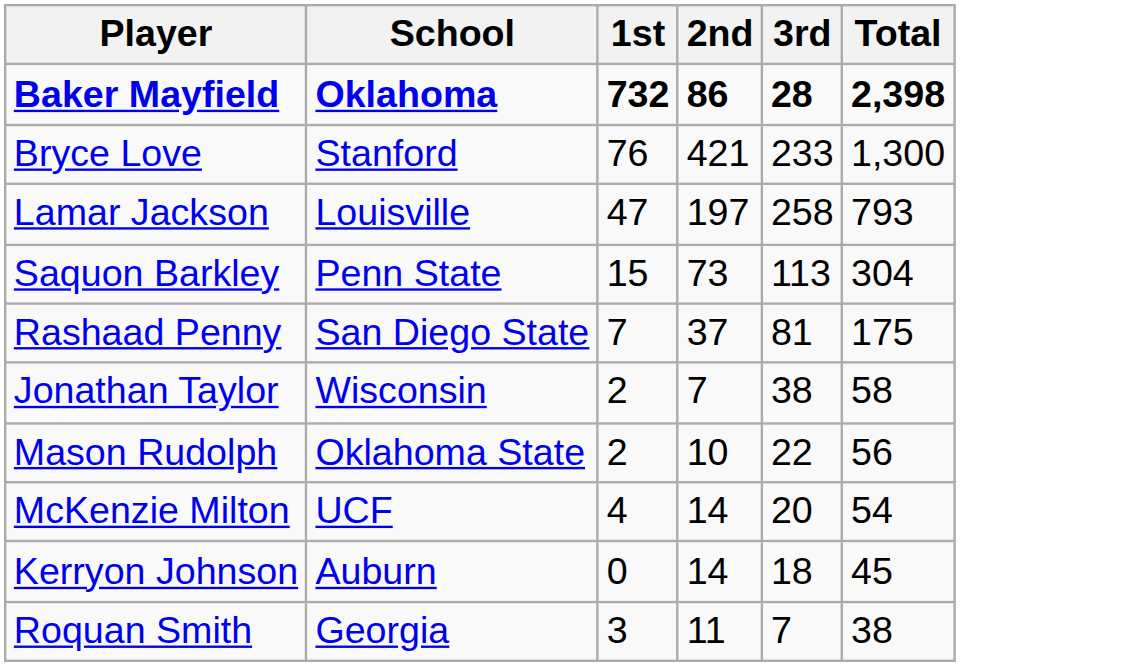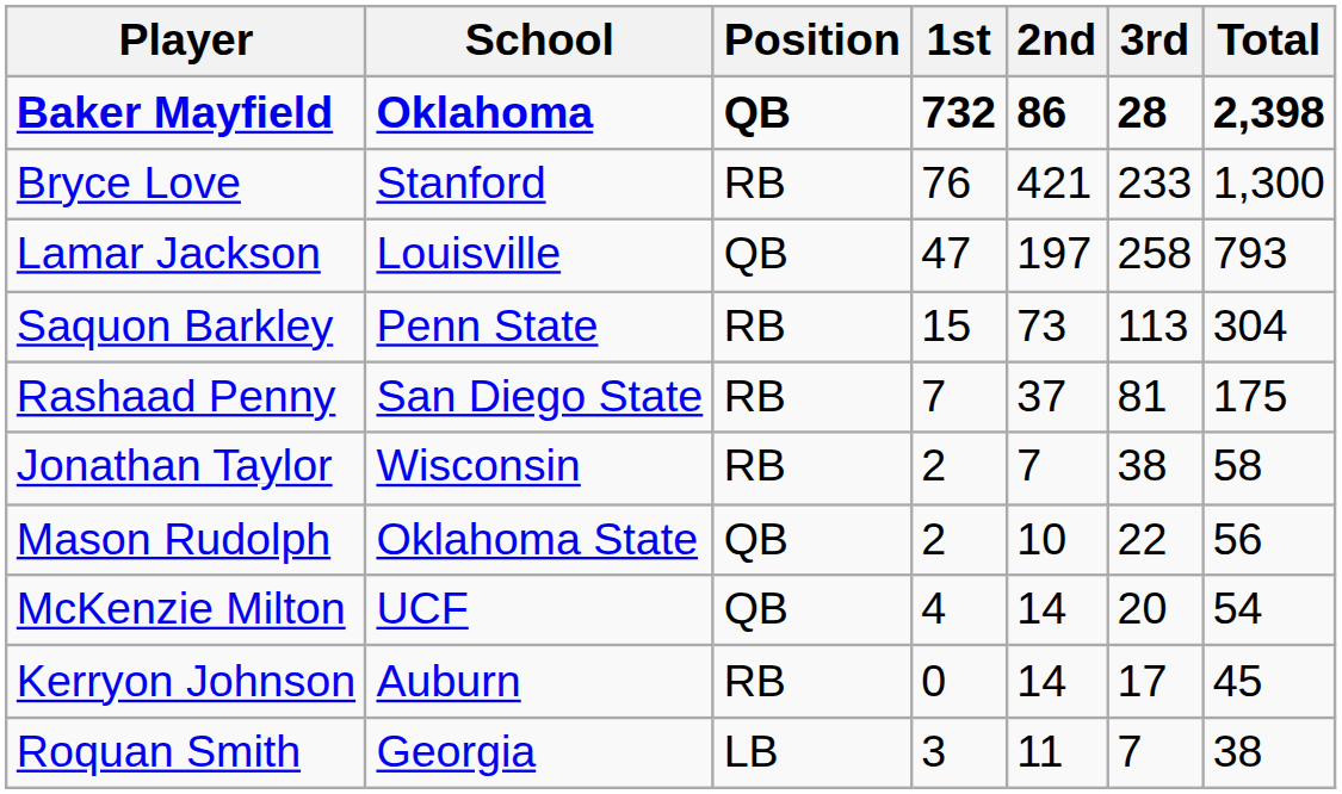 <table class="wikitable">
 <tr>
 <th>Player</th>
 <th>School</th>
+<th>Position</th>
 <th>1st</th>
 <th>2nd</th>
 <th>3rd</th>
 <th>Total</th>
 </tr>
 <tr>
 <td><strong><a href='#'>Baker Mayfield</a></strong></td>
 <td><strong><a href='#'>Oklahoma</a></strong></td>
+<td><strong>QB</strong></td>
 <td><strong>732</strong></td>
 <td><strong>86</strong></td>
 <td><strong>28</strong></td>
 <td><strong>2,398</strong></td>
 </tr>
 <tr>
 <td><a href='#'>Bryce Love</a></td>
 <td><a href='#'>Stanford</a></td>
+<td>RB</td>
 <td>76</td>
 <td>421</td>
 <td>233</td>
 <td>1,300</td>
 </tr>
 <tr>
 <td><a href='#'>Lamar Jackson</a></td>
 <td><a href='#'>Louisville</a></td>
+<td>QB</td>
 <td>47</td>
 <td>197</td>
 <td>258</td>
 <td>793</td>
 </tr>
 <tr>
 <td><a href='#'>Saquon Barkley</a></td>
 <td><a href='#'>Penn State</a></td>
+<td>RB</td>
 <td>15</td>
 <td>73</td>
 <td>113</td>
 <td>304</td>
 </tr>
 <tr>
 <td><a href='#'>Rashaad Penny</a></td>
 <td><a href='#'>San Diego State</a></td>
+<td>RB</td>
 <td>7</td>
 <td>37</td>
 <td>81</td>
 <td>175</td>
 </tr>
 <tr>
 <td><a href='#'>Jonathan Taylor</a></td>
 <td><a href='#'>Wisconsin</a></td>
+<td>RB</td>
 <td>2</td>
 <td>7</td>
 <td>38</td>
 <td>58</td>
 </tr>
 <tr>
 <td><a href='#'>Mason Rudolph</a></td>
 <td><a href='#'>Oklahoma State</a></td>
+<td>QB</td>
 <td>2</td>
 <td>10</td>
 <td>22</td>
 <td>56</td>
 </tr>
 <tr>
 <td><a href='#'>McKenzie Milton</a></td>
 <td><a href='#'>UCF</a></td>
+<td>QB</td>
 <td>4</td>
 <td>14</td>
 <td>20</td>
 <td>54</td>
 </tr>
 <tr>
 <td><a href='#'>Kerryon Johnson</a></td>
 <td><a href='#'>Auburn</a></td>
+<td>RB</td>
 <td>0</td>
 <td>14</td>
-<td>18</td>
+<td>17</td>
 <td>45</td>
 </tr>
 <tr>
 <td><a href='#'>Roquan Smith</a></td>
 <td><a href='#'>Georgia</a></td>
+<td>LB</td>
 <td>3</td>
 <td>11</td>
 <td>7</td>
 <td>38</td>
 </tr>
 </table>
